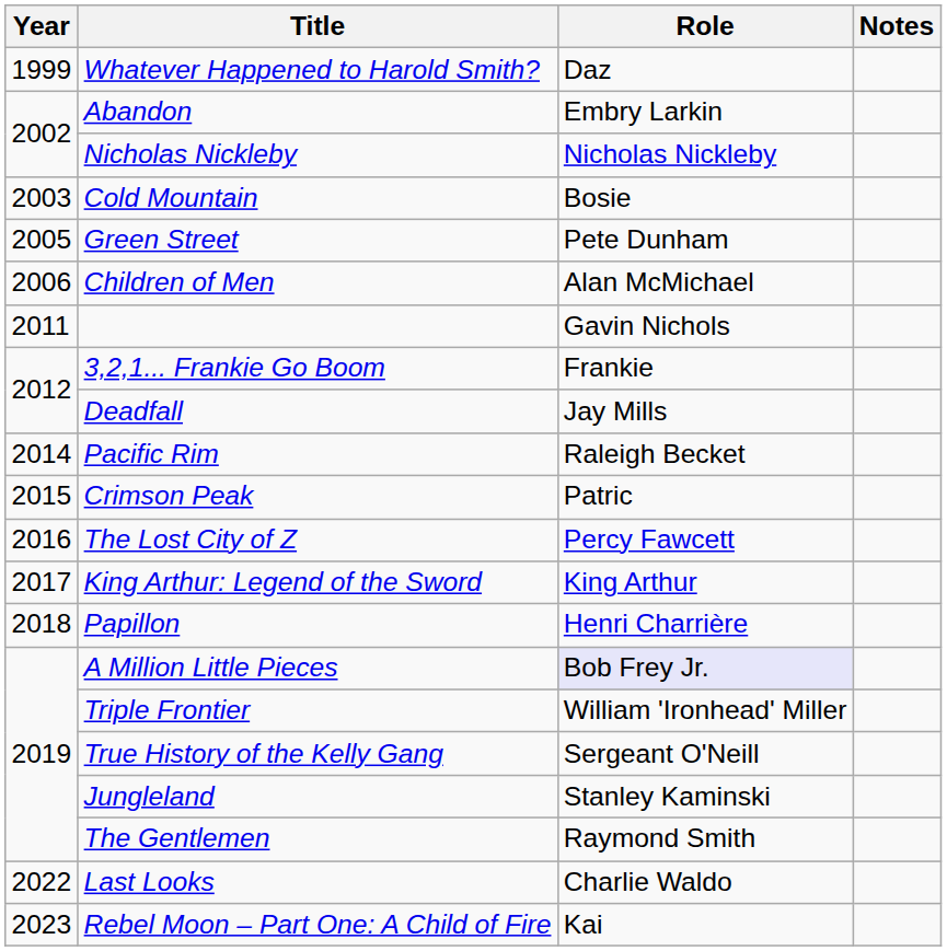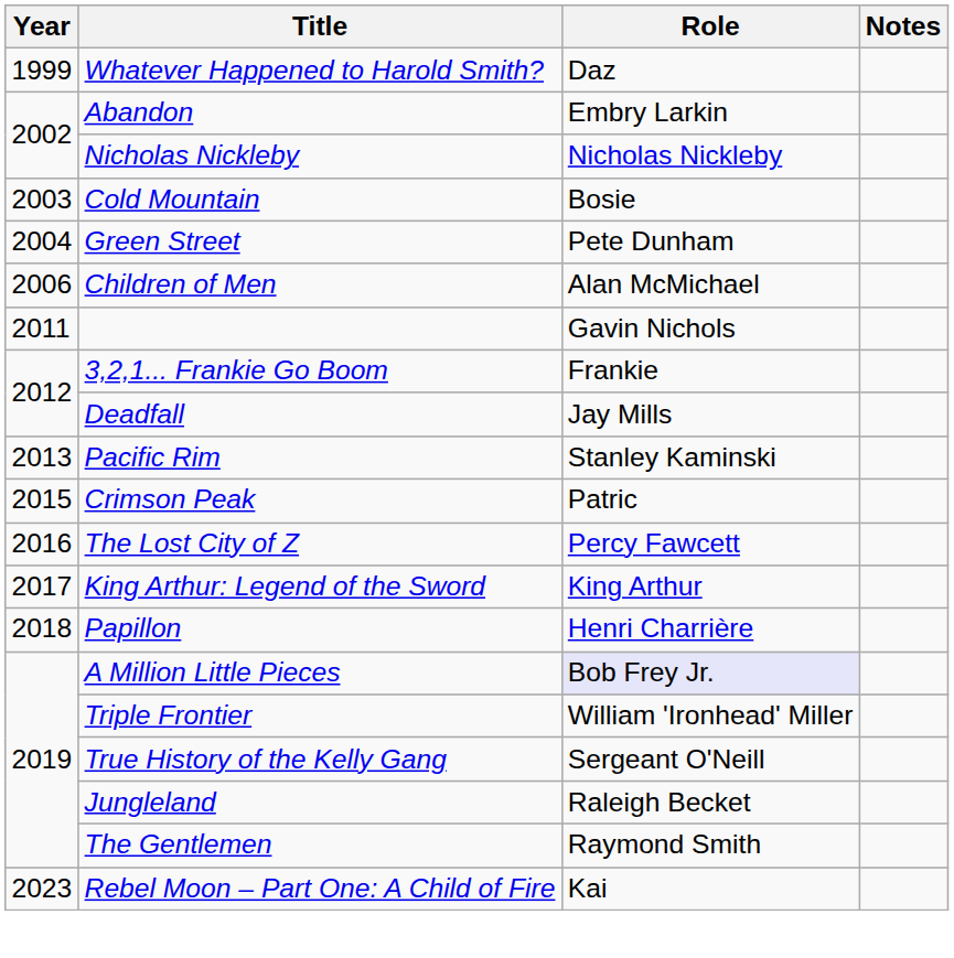 <table class="wikitable sortable">
 <tr>
 <th>Year</th>
 <th>Title</th>
 <th>Role</th>
 <th>Notes</th>
 </tr>
 <tr>
 <td>1999</td>
 <td><em><a href='#'>Whatever Happened to Harold Smith?</a></em></td>
 <td>Daz</td>
 <td></td>
 </tr>
 <tr>
 <td rowspan="2">2002</td>
 <td><em><a href='#'>Abandon</a></em></td>
 <td>Embry Larkin</td>
 <td></td>
 </tr>
 <tr>
 <td><em><a href='#'>Nicholas Nickleby</a></em></td>
 <td><a href='#'>Nicholas Nickleby</a></td>
 <td></td>
 </tr>
 <tr>
 <td>2003</td>
 <td><em><a href='#'>Cold Mountain</a></em></td>
 <td>Bosie</td>
 <td></td>
 </tr>
 <tr>
-<td>2005</td>
+<td>2004</td>
 <td><em><a href='#'>Green Street</a></em></td>
 <td>Pete Dunham</td>
 <td></td>
 </tr>
 <tr>
 <td>2006</td>
 <td><em><a href='#'>Children of Men</a></em></td>
 <td>Alan McMichael</td>
 <td></td>
 </tr>
 <tr>
 <td>2011</td>
 <td><em></em></td>
 <td>Gavin Nichols</td>
 <td></td>
 </tr>
 <tr>
 <td rowspan="2">2012</td>
 <td><em><a href='#'>3,2,1... Frankie Go Boom</a></em></td>
 <td>Frankie</td>
 <td></td>
 </tr>
 <tr>
 <td><em><a href='#'>Deadfall</a></em></td>
 <td>Jay Mills</td>
 <td></td>
 </tr>
 <tr>
-<td>2014</td>
+<td>2013</td>
 <td><em><a href='#'>Pacific Rim</a></em></td>
-<td>Raleigh Becket</td>
+<td>Stanley Kaminski</td>
 <td></td>
 </tr>
 <tr>
 <td>2015</td>
 <td><em><a href='#'>Crimson Peak</a></em></td>
 <td>Patric</td>
 <td></td>
 </tr>
 <tr>
 <td>2016</td>
 <td><em><a href='#'>The Lost City of Z</a></em></td>
 <td><a href='#'>Percy Fawcett</a></td>
 <td></td>
 </tr>
 <tr>
 <td>2017</td>
 <td><em><a href='#'>King Arthur: Legend of the Sword</a></em></td>
 <td><a href='#'>King Arthur</a></td>
 <td></td>
 </tr>
 <tr>
 <td>2018</td>
 <td><em><a href='#'>Papillon</a></em></td>
 <td><a href='#'>Henri Charrière</a></td>
 <td></td>
 </tr>
 <tr>
 <td rowspan="5">2019</td>
 <td><em><a href='#'>A Million Little Pieces</a></em></td>
 <td style="background: lavender;">Bob Frey Jr.</td>
 <td></td>
 </tr>
 <tr>
 <td><em><a href='#'>Triple Frontier</a></em></td>
 <td>William 'Ironhead' Miller</td>
 <td></td>
 </tr>
 <tr>
 <td><em><a href='#'>True History of the Kelly Gang</a></em></td>
 <td>Sergeant O'Neill</td>
 <td></td>
 </tr>
 <tr>
 <td><em><a href='#'>Jungleland</a></em></td>
-<td>Stanley Kaminski</td>
+<td>Raleigh Becket</td>
 <td></td>
 </tr>
 <tr>
 <td><em><a href='#'>The Gentlemen</a></em></td>
 <td>Raymond Smith</td>
-<td></td>
-</tr>
-<tr>
-<td>2022</td>
-<td><em><a href='#'>Last Looks</a></em></td>
-<td>Charlie Waldo</td>
 <td></td>
 </tr>
 <tr>
 <td>2023</td>
 <td><em><a href='#'>Rebel Moon – Part One: A Child of Fire</a></em></td>
 <td>Kai</td>
 <td></td>
 </tr>
 </table>
